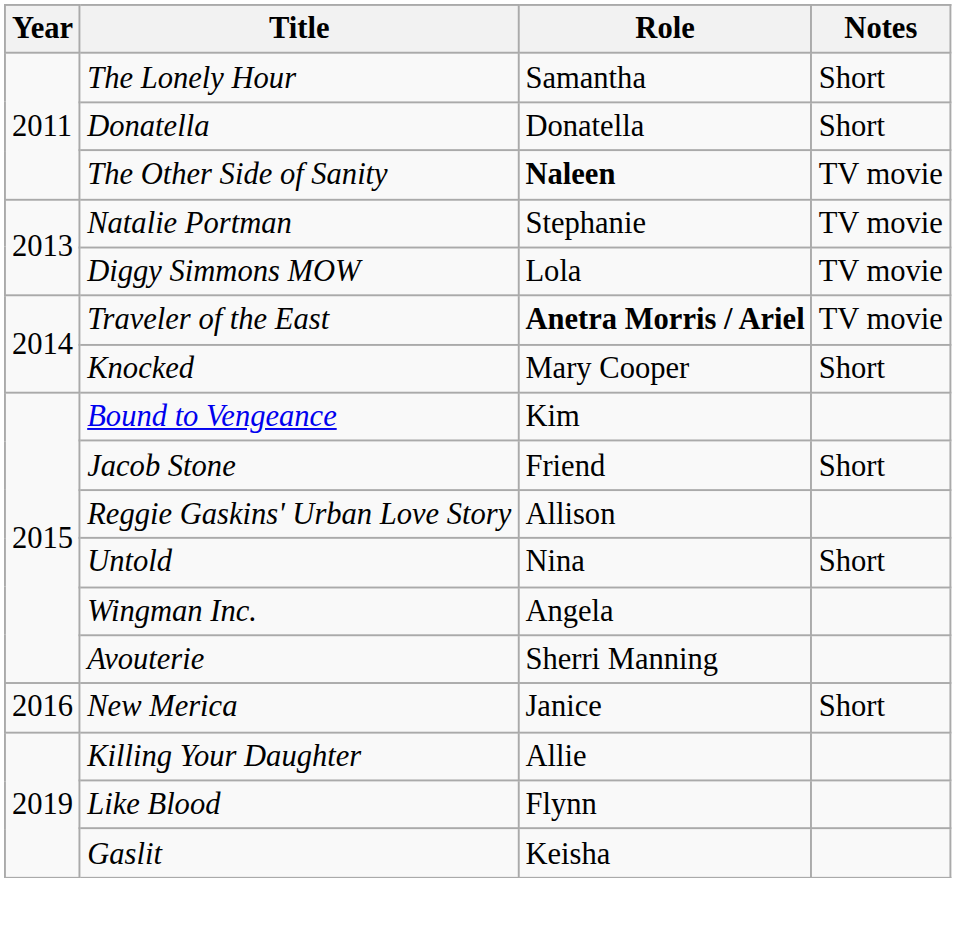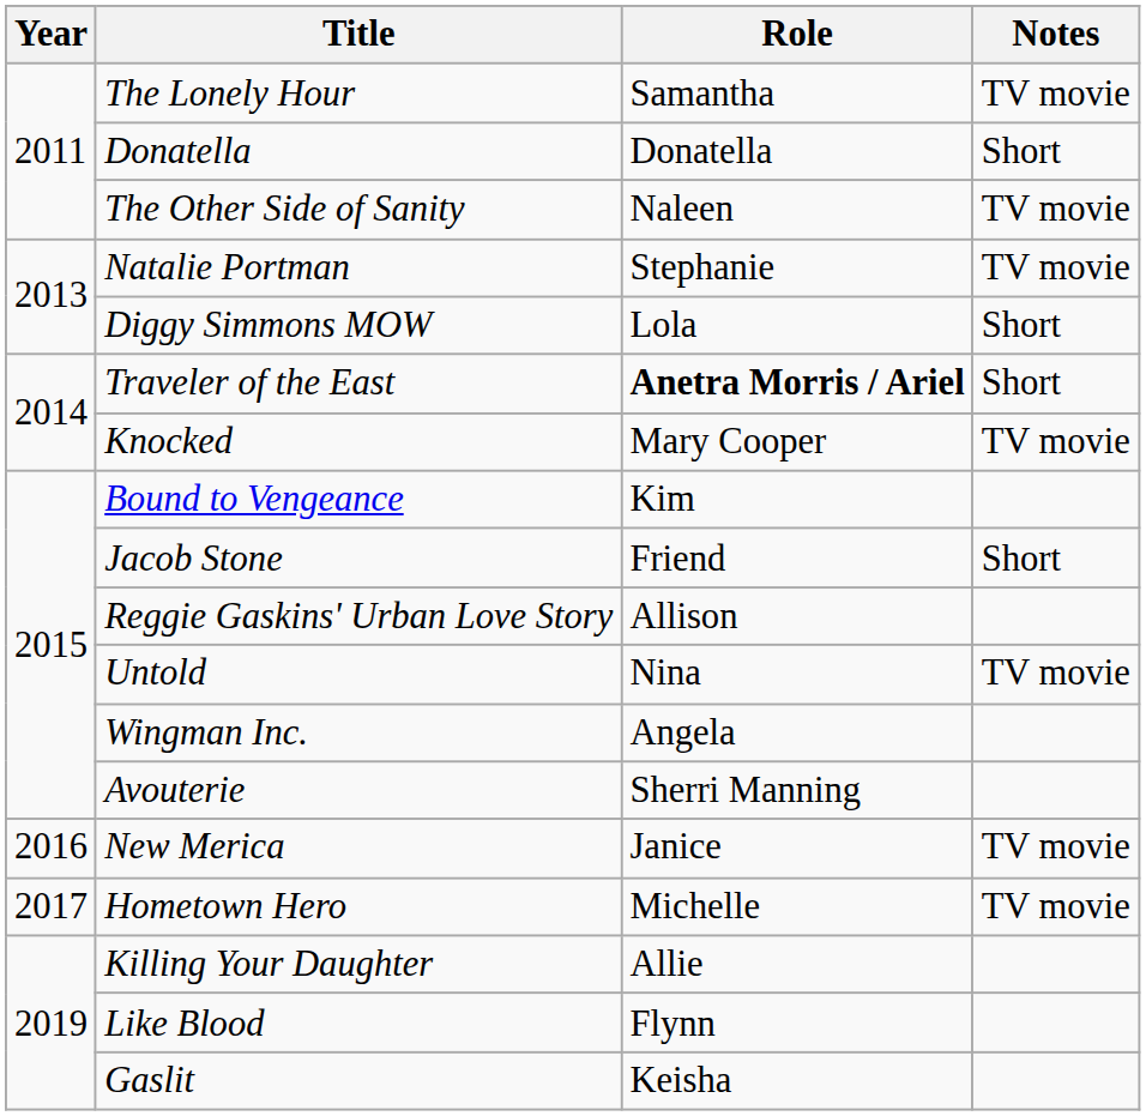 <table class="wikitable sortable">
 <tr>
 <th>Year</th>
 <th>Title</th>
 <th>Role</th>
 <th class="unsortable">Notes</th>
 </tr>
 <tr>
 <td rowspan=3>2011</td>
 <td><em>The Lonely Hour</em></td>
 <td>Samantha</td>
-<td>Short</td>
+<td>TV movie</td>
 </tr>
 <tr>
 <td><em>Donatella</em></td>
 <td>Donatella</td>
 <td>Short</td>
 </tr>
 <tr>
 <td><em>The Other Side of Sanity</em></td>
-<td><strong>Naleen</strong></td>
+<td>Naleen</td>
 <td>TV movie</td>
 </tr>
 <tr>
 <td rowspan=2>2013</td>
 <td><em>Natalie Portman</em></td>
 <td>Stephanie</td>
 <td>TV movie</td>
 </tr>
 <tr>
 <td><em>Diggy Simmons MOW</em></td>
 <td>Lola</td>
-<td>TV movie</td>
+<td>Short</td>
 </tr>
 <tr>
 <td rowspan=2>2014</td>
 <td><em>Traveler of the East</em></td>
 <td><strong>Anetra Morris / Ariel</strong></td>
-<td>TV movie</td>
+<td>Short</td>
 </tr>
 <tr>
 <td><em>Knocked</em></td>
 <td>Mary Cooper</td>
-<td>Short</td>
+<td>TV movie</td>
 </tr>
 <tr>
 <td rowspan=6>2015</td>
 <td><em><a href='#'>Bound to Vengeance</a></em></td>
 <td>Kim</td>
 <td></td>
 </tr>
 <tr>
 <td><em>Jacob Stone</em></td>
 <td>Friend</td>
 <td>Short</td>
 </tr>
 <tr>
 <td><em>Reggie Gaskins' Urban Love Story</em></td>
 <td>Allison</td>
 <td></td>
 </tr>
 <tr>
 <td><em>Untold</em></td>
 <td>Nina</td>
-<td>Short</td>
+<td>TV movie</td>
 </tr>
 <tr>
 <td><em>Wingman Inc.</em></td>
 <td>Angela</td>
 <td></td>
 </tr>
 <tr>
 <td><em>Avouterie</em></td>
 <td>Sherri Manning</td>
 <td></td>
 </tr>
 <tr>
 <td>2016</td>
 <td><em>New Merica</em></td>
 <td>Janice</td>
-<td>Short</td>
+<td>TV movie</td>
+</tr>
+<tr>
+<td>2017</td>
+<td><em>Hometown Hero</em></td>
+<td>Michelle</td>
+<td>TV movie</td>
 </tr>
 <tr>
 <td rowspan=3>2019</td>
 <td><em>Killing Your Daughter</em></td>
 <td>Allie</td>
 <td></td>
 </tr>
 <tr>
 <td><em>Like Blood</em></td>
 <td>Flynn</td>
 <td></td>
 </tr>
 <tr>
 <td><em>Gaslit</em></td>
 <td>Keisha</td>
 <td></td>
 </tr>
 </table>
